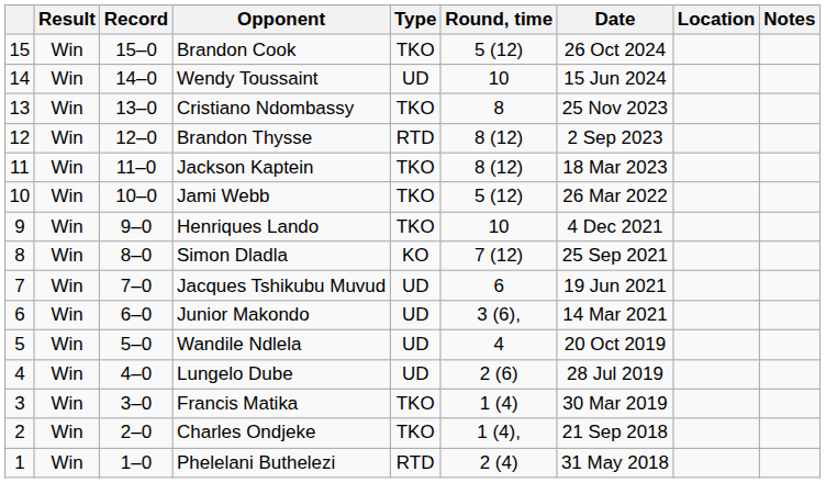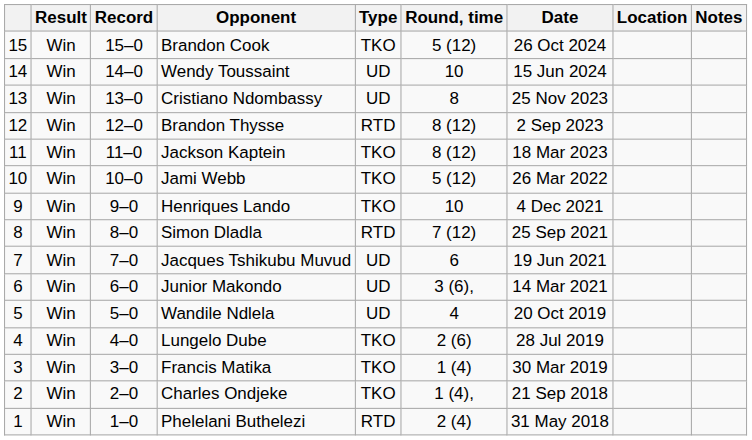 <table class="wikitable" style="text-align:center">
 <tr>
 <th></th>
 <th>Result</th>
 <th>Record</th>
 <th>Opponent</th>
 <th>Type</th>
 <th>Round, time</th>
 <th>Date</th>
 <th>Location</th>
 <th>Notes</th>
 </tr>
 <tr>
 <td>15</td>
 <td>Win</td>
 <td>15–0</td>
 <td style="text-align:left;">Brandon Cook</td>
 <td>TKO</td>
 <td>5 (12)</td>
 <td>26 Oct 2024</td>
 <td style="text-align:left;"></td>
 <td></td>
 </tr>
 <tr>
 <td>14</td>
 <td>Win</td>
 <td>14–0</td>
 <td style="text-align:left;">Wendy Toussaint</td>
 <td>UD</td>
 <td>10</td>
 <td>15 Jun 2024</td>
 <td style="text-align:left;"></td>
 <td></td>
 </tr>
 <tr>
 <td>13</td>
 <td>Win</td>
 <td>13–0</td>
 <td style="text-align:left;">Cristiano Ndombassy</td>
-<td>TKO</td>
+<td>UD</td>
 <td>8</td>
 <td>25 Nov 2023</td>
 <td style="text-align:left;"></td>
 <td></td>
 </tr>
 <tr>
 <td>12</td>
 <td>Win</td>
 <td>12–0</td>
 <td style="text-align:left;">Brandon Thysse</td>
 <td>RTD</td>
 <td>8 (12)</td>
 <td>2 Sep 2023</td>
 <td style="text-align:left;"></td>
 <td></td>
 </tr>
 <tr>
 <td>11</td>
 <td>Win</td>
 <td>11–0</td>
 <td style="text-align:left;">Jackson Kaptein</td>
 <td>TKO</td>
 <td>8 (12)</td>
 <td>18 Mar 2023</td>
 <td style="text-align:left;"></td>
 <td></td>
 </tr>
 <tr>
 <td>10</td>
 <td>Win</td>
 <td>10–0</td>
 <td style="text-align:left;">Jami Webb</td>
 <td>TKO</td>
 <td>5 (12)</td>
 <td>26 Mar 2022</td>
 <td style="text-align:left;"></td>
 <td></td>
 </tr>
 <tr>
 <td>9</td>
 <td>Win</td>
 <td>9–0</td>
 <td style="text-align:left;">Henriques Lando</td>
 <td>TKO</td>
 <td>10</td>
 <td>4 Dec 2021</td>
 <td style="text-align:left;"></td>
 <td></td>
 </tr>
 <tr>
 <td>8</td>
 <td>Win</td>
 <td>8–0</td>
 <td style="text-align:left;">Simon Dladla</td>
-<td>KO</td>
+<td>RTD</td>
 <td>7 (12)</td>
 <td>25 Sep 2021</td>
 <td style="text-align:left;"></td>
 <td></td>
 </tr>
 <tr>
 <td>7</td>
 <td>Win</td>
 <td>7–0</td>
 <td style="text-align:left;">Jacques Tshikubu Muvud</td>
 <td>UD</td>
 <td>6</td>
 <td>19 Jun 2021</td>
 <td style="text-align:left;"></td>
 <td></td>
 </tr>
 <tr>
 <td>6</td>
 <td>Win</td>
 <td>6–0</td>
 <td style="text-align:left;">Junior Makondo</td>
 <td>UD</td>
 <td>3 (6), </td>
 <td>14 Mar 2021</td>
 <td style="text-align:left;"></td>
 <td></td>
 </tr>
 <tr>
 <td>5</td>
 <td>Win</td>
 <td>5–0</td>
 <td style="text-align:left;">Wandile Ndlela</td>
 <td>UD</td>
 <td>4</td>
 <td>20 Oct 2019</td>
 <td style="text-align:left;"></td>
 <td></td>
 </tr>
 <tr>
 <td>4</td>
 <td>Win</td>
 <td>4–0</td>
 <td style="text-align:left;">Lungelo Dube</td>
-<td>UD</td>
+<td>TKO</td>
 <td>2 (6)</td>
 <td>28 Jul 2019</td>
 <td style="text-align:left;"></td>
 <td></td>
 </tr>
 <tr>
 <td>3</td>
 <td>Win</td>
 <td>3–0</td>
 <td style="text-align:left;">Francis Matika</td>
 <td>TKO</td>
 <td>1 (4)</td>
 <td>30 Mar 2019</td>
 <td style="text-align:left;"></td>
 <td></td>
 </tr>
 <tr>
 <td>2</td>
 <td>Win</td>
 <td>2–0</td>
 <td style="text-align:left;">Charles Ondjeke</td>
 <td>TKO</td>
 <td>1 (4),</td>
 <td>21 Sep 2018</td>
 <td style="text-align:left;"></td>
 <td></td>
 </tr>
 <tr>
 <td>1</td>
 <td>Win</td>
 <td>1–0</td>
 <td style="text-align:left;">Phelelani Buthelezi</td>
 <td>RTD</td>
 <td>2 (4)</td>
 <td>31 May 2018</td>
 <td style="text-align:left;"></td>
 <td></td>
 </tr>
 </table>
